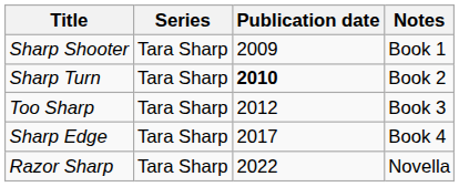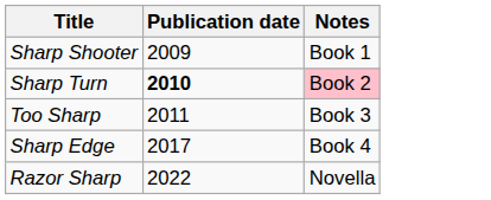 <table class="wikitable sortable" style="font-size:90%; text-align:left">
 <tr>
 <th>Title</th>
-<th>Series</th>
 <th>Publication date</th>
 <th>Notes</th>
 </tr>
 <tr>
 <td><em>Sharp Shooter</em></td>
-<td>Tara Sharp</td>
 <td>2009</td>
 <td>Book 1</td>
 </tr>
 <tr>
 <td><em>Sharp Turn</em></td>
-<td>Tara Sharp</td>
 <td><strong>2010</strong></td>
-<td>Book 2</td>
+<td style="background: pink;">Book 2</td>
 </tr>
 <tr>
 <td><em>Too Sharp</em></td>
-<td>Tara Sharp</td>
-<td>2012</td>
+<td>2011</td>
 <td>Book 3</td>
 </tr>
 <tr>
 <td><em>Sharp Edge</em></td>
-<td>Tara Sharp</td>
 <td>2017</td>
 <td>Book 4</td>
 </tr>
 <tr>
 <td><em>Razor Sharp</em></td>
-<td>Tara Sharp</td>
 <td>2022</td>
 <td>Novella</td>
 </tr>
 </table>
